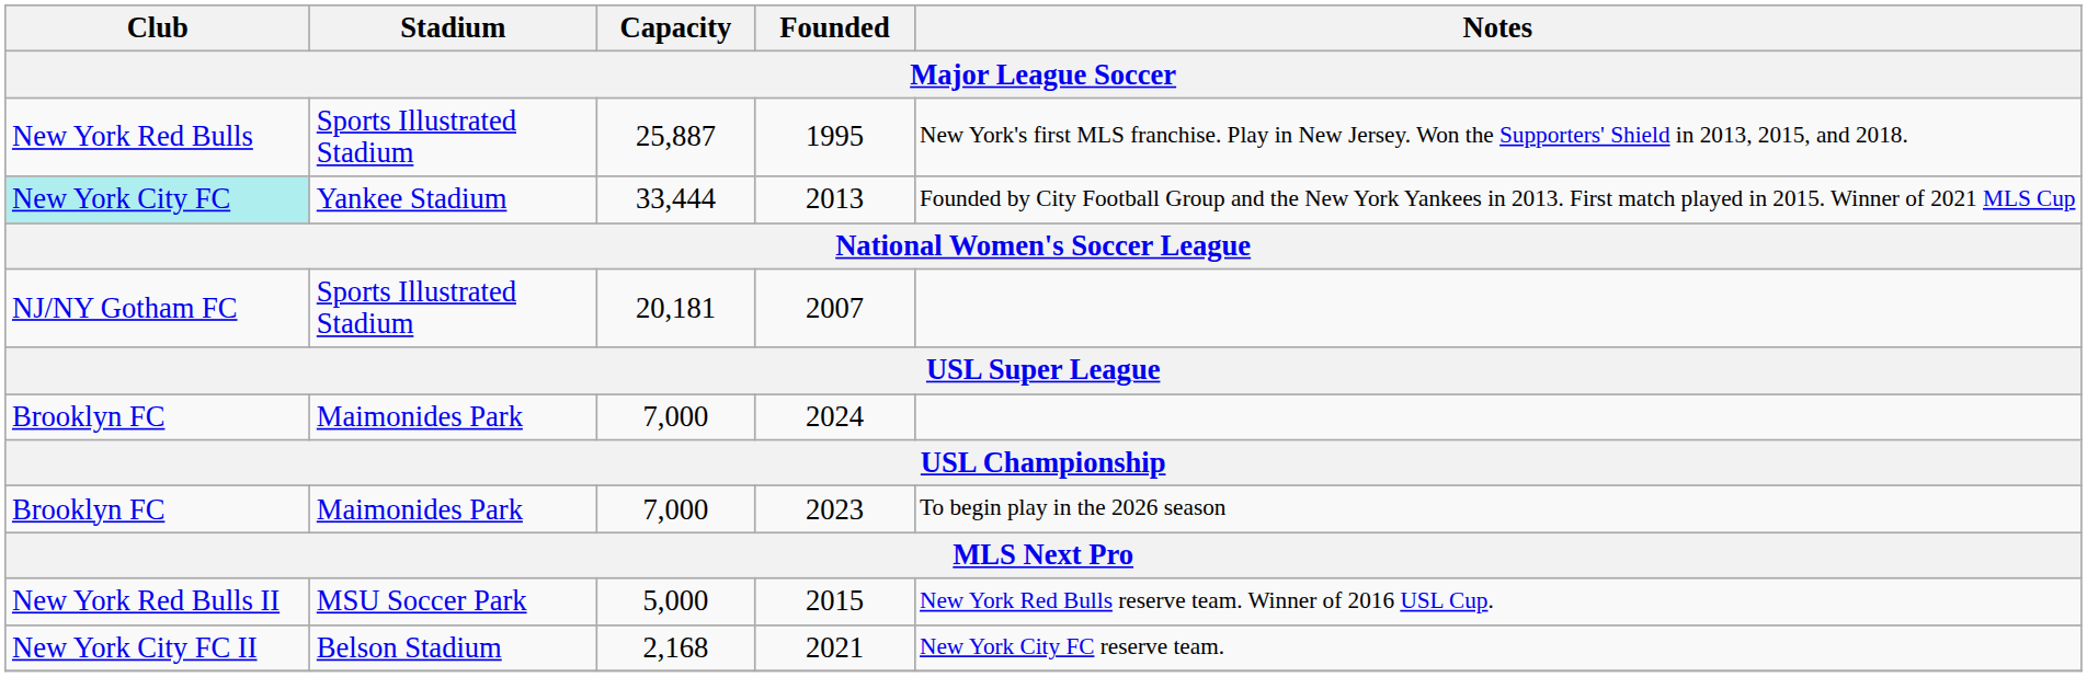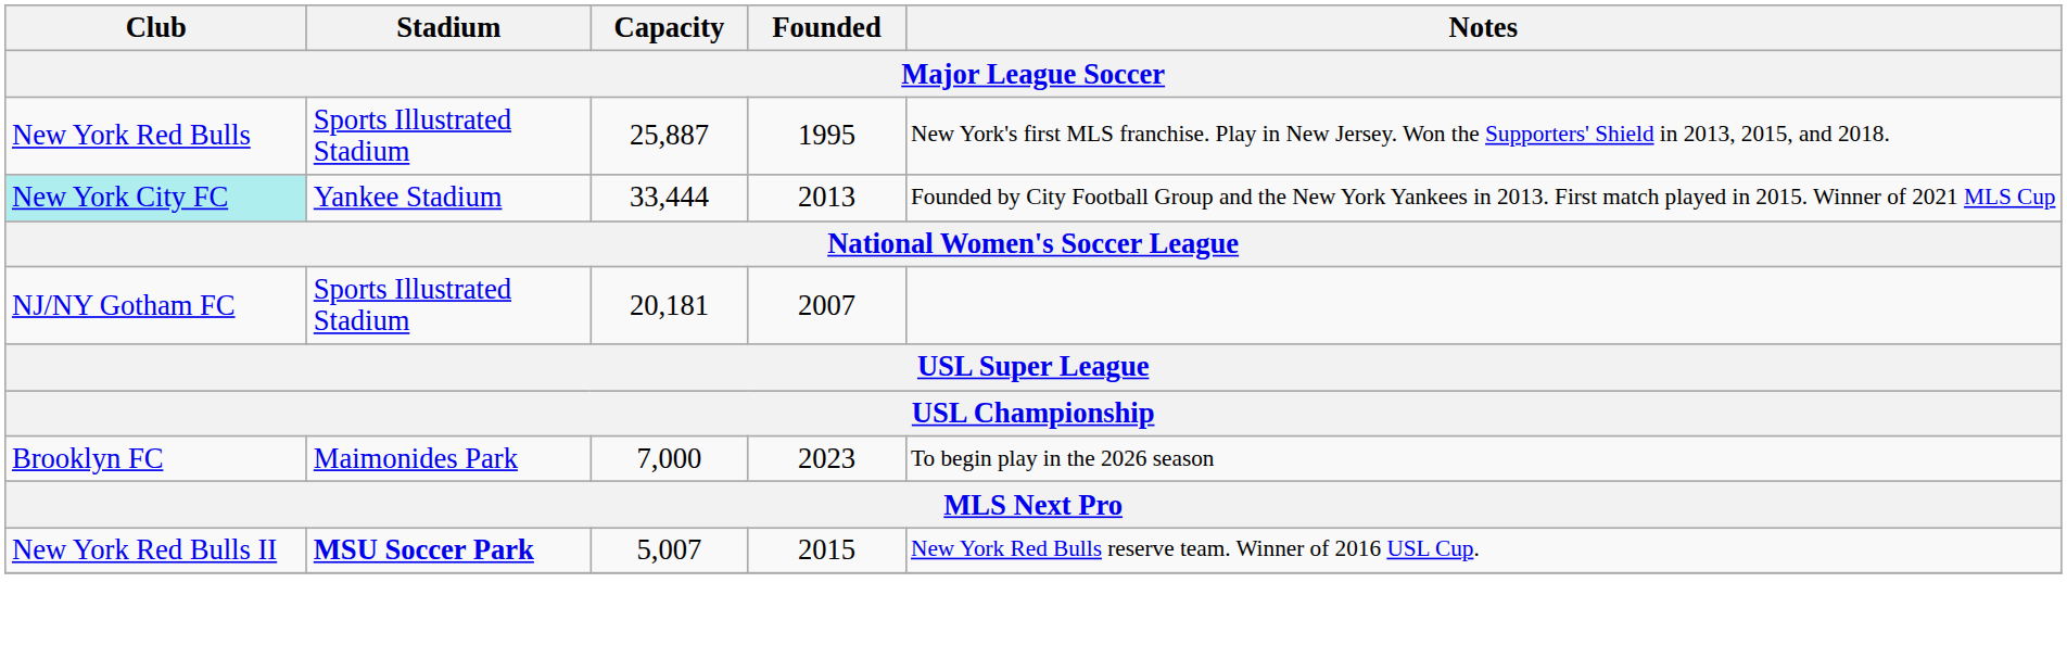 <table class="wikitable">
 <tr style="background:#efefef;">
 <th width=160px>Club</th>
 <th width=150px>Stadium</th>
 <th width=80px>Capacity</th>
 <th width=80px>Founded</th>
 <th>Notes</th>
 </tr>
 <tr>
 <th colspan=5><a href='#'>Major League Soccer</a></th>
 </tr>
 <tr>
 <td><a href='#'>New York Red Bulls</a></td>
 <td><a href='#'>Sports Illustrated Stadium</a></td>
 <td align=center>25,887</td>
 <td align=center>1995</td>
 <td style="font-size: 80%">New York's first MLS franchise. Play in New Jersey. Won the <a href='#'>Supporters' Shield</a> in 2013, 2015, and 2018.</td>
 </tr>
 <tr>
 <td style="background: paleturquoise;"><a href='#'>New York City FC</a></td>
 <td><a href='#'>Yankee Stadium</a></td>
 <td align=center>33,444</td>
 <td align=center>2013</td>
 <td style="font-size: 80%">Founded by City Football Group and the New York Yankees in 2013. First match played in 2015. Winner of 2021 <a href='#'>MLS Cup</a></td>
 </tr>
 <tr>
 <th colspan="5"><a href='#'>National Women's Soccer League</a></th>
 </tr>
 <tr>
 <td><a href='#'>NJ/NY Gotham FC</a></td>
 <td><a href='#'>Sports Illustrated Stadium</a></td>
 <td align=center>20,181</td>
 <td align=center>2007</td>
 <td></td>
 </tr>
 <tr>
 <th colspan="5"><a href='#'>USL Super League</a></th>
 </tr>
 <tr>
-<td><a href='#'>Brooklyn FC</a></td>
-<td><a href='#'>Maimonides Park</a></td>
-<td align=center>7,000</td>
-<td align=center>2024</td>
-<td style="font-size: 80%"></td>
-</tr>
-<tr>
 <th colspan="5"><a href='#'>USL Championship</a></th>
 </tr>
 <tr>
 <td><a href='#'>Brooklyn FC</a></td>
 <td><a href='#'>Maimonides Park</a></td>
 <td align=center>7,000</td>
 <td align=center>2023</td>
 <td style="font-size: 80%">To begin play in the 2026 season</td>
 </tr>
 <tr>
 <th colspan="5"><a href='#'>MLS Next Pro</a></th>
 </tr>
 <tr>
 <td><a href='#'>New York Red Bulls II</a></td>
-<td><a href='#'>MSU Soccer Park</a></td>
-<td align=center>5,000</td>
+<td><strong><a href='#'>MSU Soccer Park</a></strong></td>
+<td align=center>5,007</td>
 <td align=center>2015</td>
 <td style="font-size: 80%"><a href='#'>New York Red Bulls</a> reserve team. Winner of 2016 <a href='#'>USL Cup</a>.</td>
 </tr>
 <tr>
-<td><a href='#'>New York City FC II</a></td>
-<td><a href='#'>Belson Stadium</a></td>
-<td align=center>2,168</td>
-<td align=center>2021</td>
-<td style="font-size: 80%"><a href='#'>New York City FC</a> reserve team.</td>
-</tr>
-<tr>
 </tr>
 </table>
